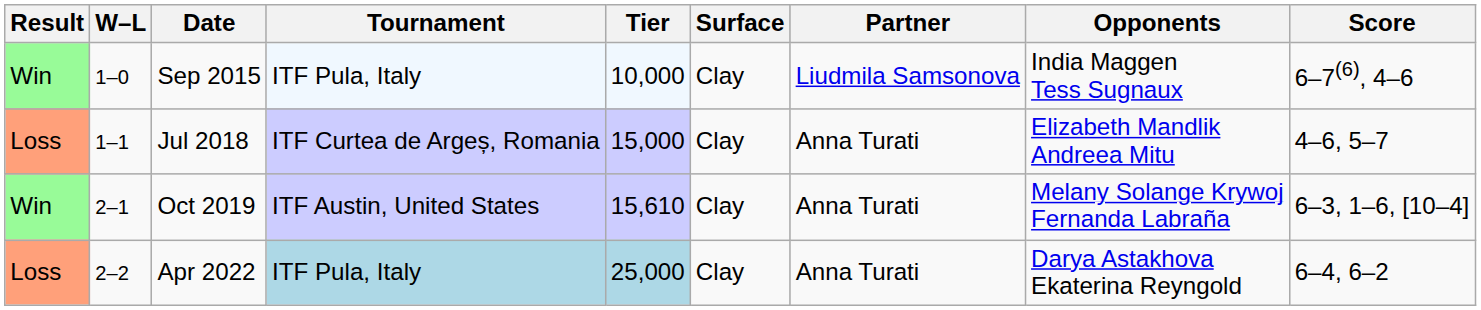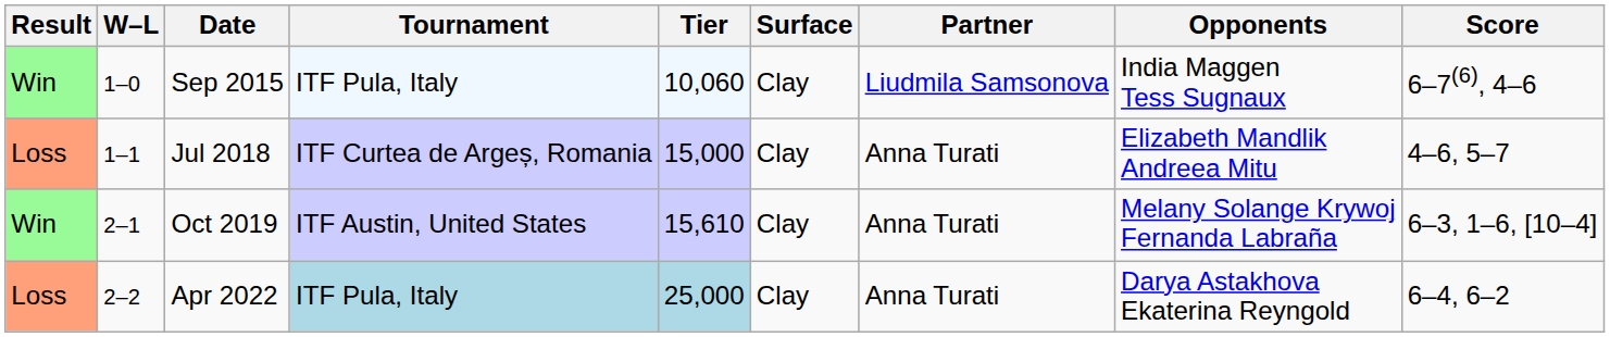 <table class="sortable wikitable">
 <tr>
 <th>Result</th>
 <th class="unsortable">W–L</th>
 <th>Date</th>
 <th>Tournament</th>
 <th>Tier</th>
 <th>Surface</th>
 <th>Partner</th>
 <th>Opponents</th>
 <th class="unsortable">Score</th>
 </tr>
 <tr>
 <td bgcolor=98FB98>Win</td>
 <td><small>1–0</small></td>
 <td>Sep 2015</td>
 <td bgcolor=#f0f8ff>ITF Pula, Italy</td>
-<td bgcolor=#f0f8ff>10,000</td>
+<td bgcolor=#f0f8ff>10,060</td>
 <td>Clay</td>
 <td> <a href='#'>Liudmila Samsonova</a></td>
 <td> India Maggen <br>  <a href='#'>Tess Sugnaux</a></td>
 <td>6–7<sup>(6)</sup>, 4–6</td>
 </tr>
 <tr>
 <td bgcolor=ffa07a>Loss</td>
 <td><small>1–1</small></td>
 <td>Jul 2018</td>
 <td bgcolor=#ccf>ITF Curtea de Argeș, Romania</td>
 <td bgcolor=#ccf>15,000</td>
 <td>Clay</td>
 <td> Anna Turati</td>
 <td> <a href='#'>Elizabeth Mandlik</a> <br>  <a href='#'>Andreea Mitu</a></td>
 <td>4–6, 5–7</td>
 </tr>
 <tr>
 <td bgcolor=98FB98>Win</td>
 <td><small>2–1</small></td>
 <td>Oct 2019</td>
 <td bgcolor=#ccf>ITF Austin, United States</td>
 <td bgcolor=#ccf>15,610</td>
 <td>Clay</td>
 <td> Anna Turati</td>
 <td> <a href='#'>Melany Solange Krywoj</a> <br>  <a href='#'>Fernanda Labraña</a></td>
 <td>6–3, 1–6, [10–4]</td>
 </tr>
 <tr>
 <td bgcolor=ffa07a>Loss</td>
 <td><small>2–2</small></td>
 <td>Apr 2022</td>
 <td bgcolor=lightblue>ITF Pula, Italy</td>
 <td bgcolor=lightblue>25,000</td>
 <td>Clay</td>
 <td> Anna Turati</td>
 <td> <a href='#'>Darya Astakhova</a> <br>  Ekaterina Reyngold</td>
 <td>6–4, 6–2</td>
 </tr>
 </table>
